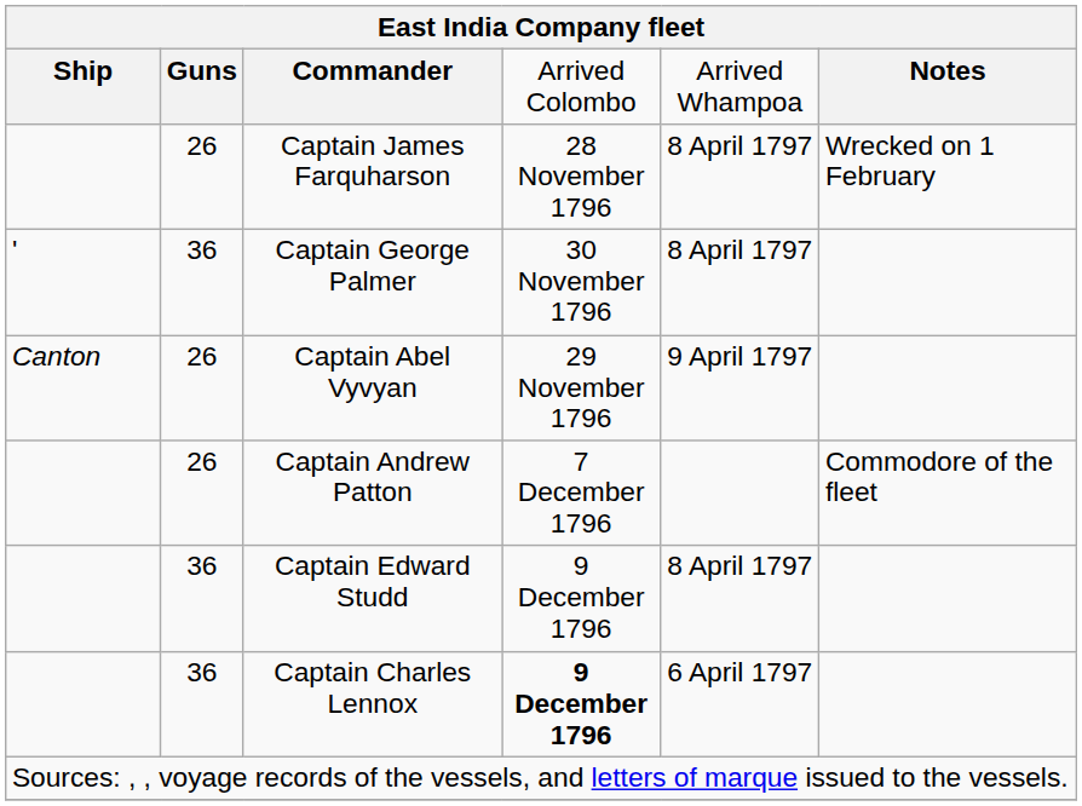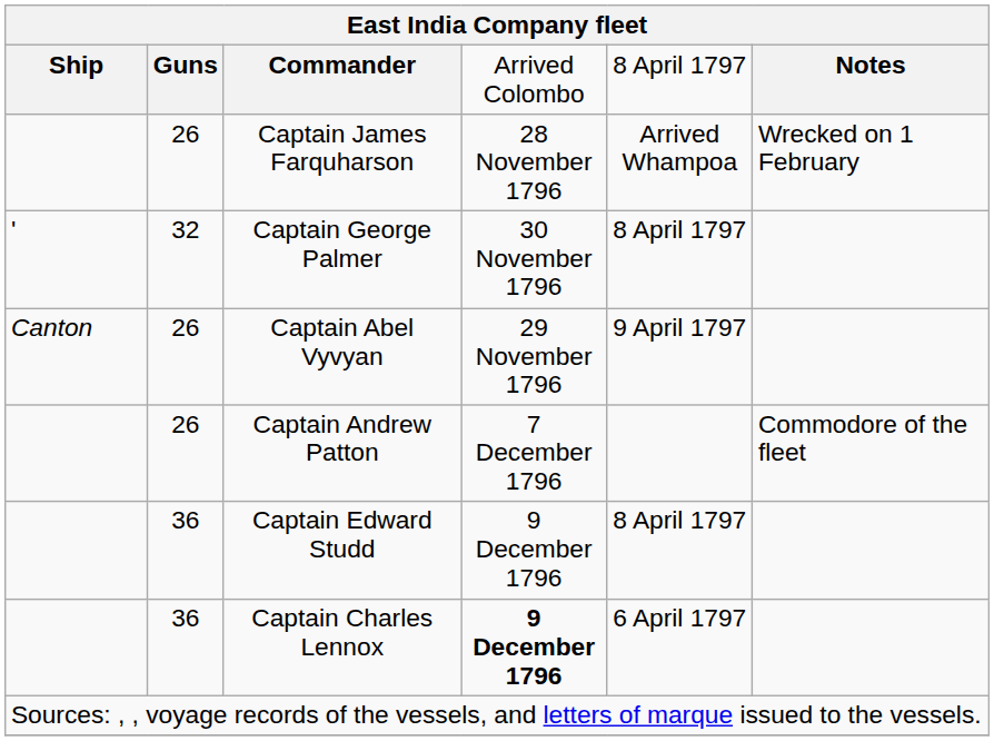 <table class="wikitable" width=100%>
 <tr valign="top">
 <th colspan="11" bgcolor="white">East India Company fleet </th>
 </tr>
 <tr valign="top"|- valign="top">
 <th width=15%; align= center>Ship</th>
 <th width=5%; align= center>Guns</th>
 <th width=25%; align= center>Commander</th>
 <td width=15%; align= center>Arrived Colombo</td>
-<td width=15%; align= center>Arrived Whampoa</td>
+<td align=center>8 April 1797</td>
 <th width=25%; align= center>Notes</th>
 </tr>
 <tr valign="top">
 <td align= left></td>
 <td align= center>26</td>
 <td align= center>Captain James Farquharson</td>
 <td align=center>28 November 1796</td>
-<td align=center>8 April 1797</td>
+<td width=15%; align= center>Arrived Whampoa</td>
 <td align= left>Wrecked on 1 February</td>
 </tr>
 <tr valign="top">
 <td align= left>'</td>
-<td align= center>36</td>
+<td align= center>32</td>
 <td align= center>Captain George Palmer</td>
 <td align= center>30 November 1796</td>
 <td align= center>8 April 1797</td>
 <td align= left></td>
 </tr>
 <tr valign="top">
 <td align= left><em>Canton</em></td>
 <td align= center>26</td>
 <td align= center>Captain Abel Vyvyan</td>
 <td align= center>29 November 1796</td>
 <td align= center>9 April 1797</td>
 <td align= left></td>
 </tr>
 <tr valign="top">
 <td align= left></td>
 <td align= center>26</td>
 <td align= center>Captain Andrew Patton</td>
 <td align= center>7 December 1796</td>
 <td aligne = center></td>
 <td align= left>Commodore of the fleet</td>
 </tr>
 <tr valign="top">
 <td align= left></td>
 <td align= center>36</td>
 <td align= center>Captain Edward Studd</td>
 <td align= center>9 December 1796</td>
 <td align=center>8 April 1797</td>
 <td align= left></td>
 </tr>
 <tr valign="top">
 <td align= left></td>
 <td align= center>36</td>
 <td align= center>Captain Charles Lennox</td>
 <td align= center><strong>9 December 1796</strong></td>
 <td align= center>6 April 1797</td>
 <td align= left></td>
 </tr>
 <tr valign="top">
 <td colspan="9" align="left">Sources: , , voyage records of the vessels, and <a href='#'>letters of marque</a> issued to the vessels.</td>
 </tr>
 <tr>
 </tr>
 </table>
